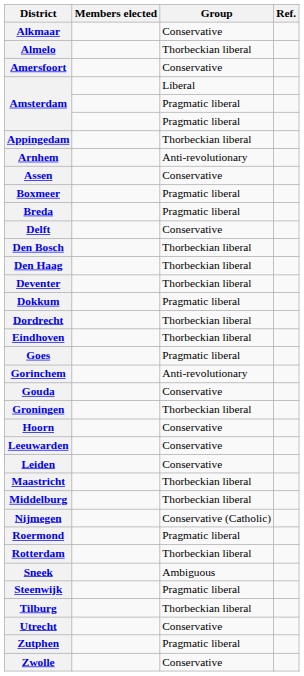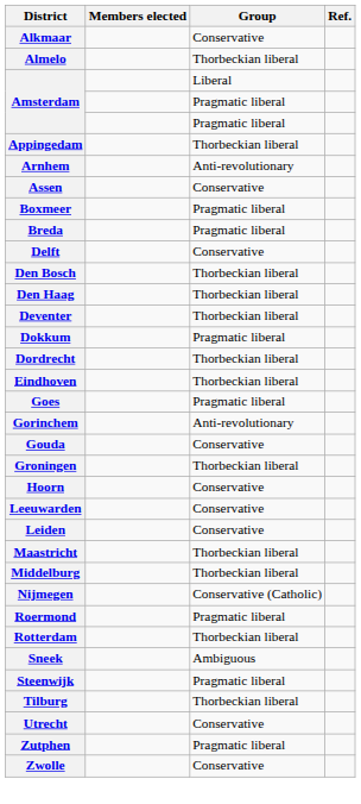 <table class="wikitable sortable">
 <tr>
 <th>District</th>
 <th>Members elected</th>
 <th>Group</th>
 <th class="unsortable">Ref.</th>
 </tr>
 <tr>
 <th><a href='#'>Alkmaar</a></th>
 <td></td>
 <td>Conservative</td>
 <td></td>
 </tr>
 <tr>
 <th><a href='#'>Almelo</a></th>
 <td></td>
 <td>Thorbeckian liberal</td>
-<td></td>
-</tr>
-<tr>
-<th><a href='#'>Amersfoort</a></th>
-<td></td>
-<td>Conservative</td>
 <td></td>
 </tr>
 <tr>
 <th rowspan=3><a href='#'>Amsterdam</a></th>
 <td></td>
 <td>Liberal</td>
 <td></td>
 </tr>
 <tr>
 <td></td>
 <td>Pragmatic liberal</td>
 <td></td>
 </tr>
 <tr>
 <td></td>
 <td>Pragmatic liberal</td>
 <td></td>
 </tr>
 <tr>
 <th><a href='#'>Appingedam</a></th>
 <td></td>
 <td>Thorbeckian liberal</td>
 <td></td>
 </tr>
 <tr>
 <th><a href='#'>Arnhem</a></th>
 <td></td>
 <td>Anti-revolutionary</td>
 <td></td>
 </tr>
 <tr>
 <th><a href='#'>Assen</a></th>
 <td></td>
 <td>Conservative</td>
 <td></td>
 </tr>
 <tr>
 <th><a href='#'>Boxmeer</a></th>
 <td></td>
 <td>Pragmatic liberal</td>
 <td></td>
 </tr>
 <tr>
 <th><a href='#'>Breda</a></th>
 <td></td>
 <td>Pragmatic liberal</td>
 <td></td>
 </tr>
 <tr>
 <th><a href='#'>Delft</a></th>
 <td></td>
 <td>Conservative</td>
 <td></td>
 </tr>
 <tr>
 <th><a href='#'>Den Bosch</a></th>
 <td></td>
 <td>Thorbeckian liberal</td>
 <td></td>
 </tr>
 <tr>
 <th><a href='#'>Den Haag</a></th>
 <td></td>
 <td>Thorbeckian  liberal</td>
 <td></td>
 </tr>
 <tr>
 <th><a href='#'>Deventer</a></th>
 <td></td>
 <td>Thorbeckian liberal</td>
 <td></td>
 </tr>
 <tr>
 <th><a href='#'>Dokkum</a></th>
 <td></td>
 <td>Pragmatic liberal</td>
 <td></td>
 </tr>
 <tr>
 <th><a href='#'>Dordrecht</a></th>
 <td></td>
 <td>Thorbeckian liberal</td>
 <td></td>
 </tr>
 <tr>
 <th><a href='#'>Eindhoven</a></th>
 <td></td>
 <td>Thorbeckian liberal</td>
 <td></td>
 </tr>
 <tr>
 <th><a href='#'>Goes</a></th>
 <td></td>
 <td>Pragmatic liberal</td>
 <td></td>
 </tr>
 <tr>
 <th><a href='#'>Gorinchem</a></th>
 <td></td>
 <td>Anti-revolutionary</td>
 <td></td>
 </tr>
 <tr>
 <th><a href='#'>Gouda</a></th>
 <td></td>
 <td>Conservative</td>
 <td></td>
 </tr>
 <tr>
 <th><a href='#'>Groningen</a></th>
 <td></td>
 <td>Thorbeckian liberal</td>
 <td></td>
 </tr>
 <tr>
 <th><a href='#'>Hoorn</a></th>
 <td></td>
 <td>Conservative</td>
 <td></td>
 </tr>
 <tr>
 <th><a href='#'>Leeuwarden</a></th>
 <td></td>
 <td>Conservative</td>
 <td></td>
 </tr>
 <tr>
 <th><a href='#'>Leiden</a></th>
 <td></td>
 <td>Conservative</td>
 <td></td>
 </tr>
 <tr>
 <th><a href='#'>Maastricht</a></th>
 <td></td>
 <td>Thorbeckian liberal</td>
 <td></td>
 </tr>
 <tr>
 <th><a href='#'>Middelburg</a></th>
 <td></td>
 <td>Thorbeckian liberal</td>
 <td></td>
 </tr>
 <tr>
 <th><a href='#'>Nijmegen</a></th>
 <td></td>
 <td>Conservative (Catholic)</td>
 <td></td>
 </tr>
 <tr>
 <th><a href='#'>Roermond</a></th>
 <td></td>
 <td>Pragmatic liberal</td>
 <td></td>
 </tr>
 <tr>
 <th><a href='#'>Rotterdam</a></th>
 <td></td>
 <td>Thorbeckian liberal</td>
 <td></td>
 </tr>
 <tr>
 <th><a href='#'>Sneek</a></th>
 <td></td>
 <td>Ambiguous</td>
 <td></td>
 </tr>
 <tr>
 <th><a href='#'>Steenwijk</a></th>
 <td></td>
 <td>Pragmatic liberal</td>
 <td></td>
 </tr>
 <tr>
 <th><a href='#'>Tilburg</a></th>
 <td></td>
 <td>Thorbeckian liberal</td>
 <td></td>
 </tr>
 <tr>
 <th><a href='#'>Utrecht</a></th>
 <td></td>
 <td>Conservative</td>
 <td></td>
 </tr>
 <tr>
 <th><a href='#'>Zutphen</a></th>
 <td></td>
 <td>Pragmatic liberal</td>
 <td></td>
 </tr>
 <tr>
 <th><a href='#'>Zwolle</a></th>
 <td></td>
 <td>Conservative</td>
 <td></td>
 </tr>
 </table>
